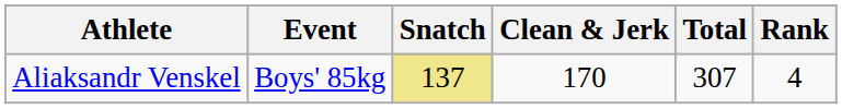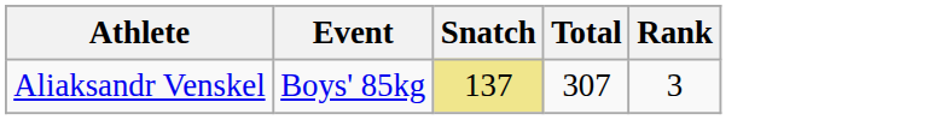 <table class="wikitable" style="font-size:90%">
 <tr>
 <th>Athlete</th>
 <th>Event</th>
 <th>Snatch</th>
-<th>Clean & Jerk</th>
 <th>Total</th>
 <th>Rank</th>
 </tr>
 <tr>
 <td><a href='#'>Aliaksandr Venskel</a></td>
 <td><a href='#'>Boys' 85kg</a></td>
 <td align=center style="background: khaki;">137</td>
-<td align=center>170</td>
 <td align=center>307</td>
-<td align=center>4</td>
+<td align=center>3</td>
 </tr>
 </table>
